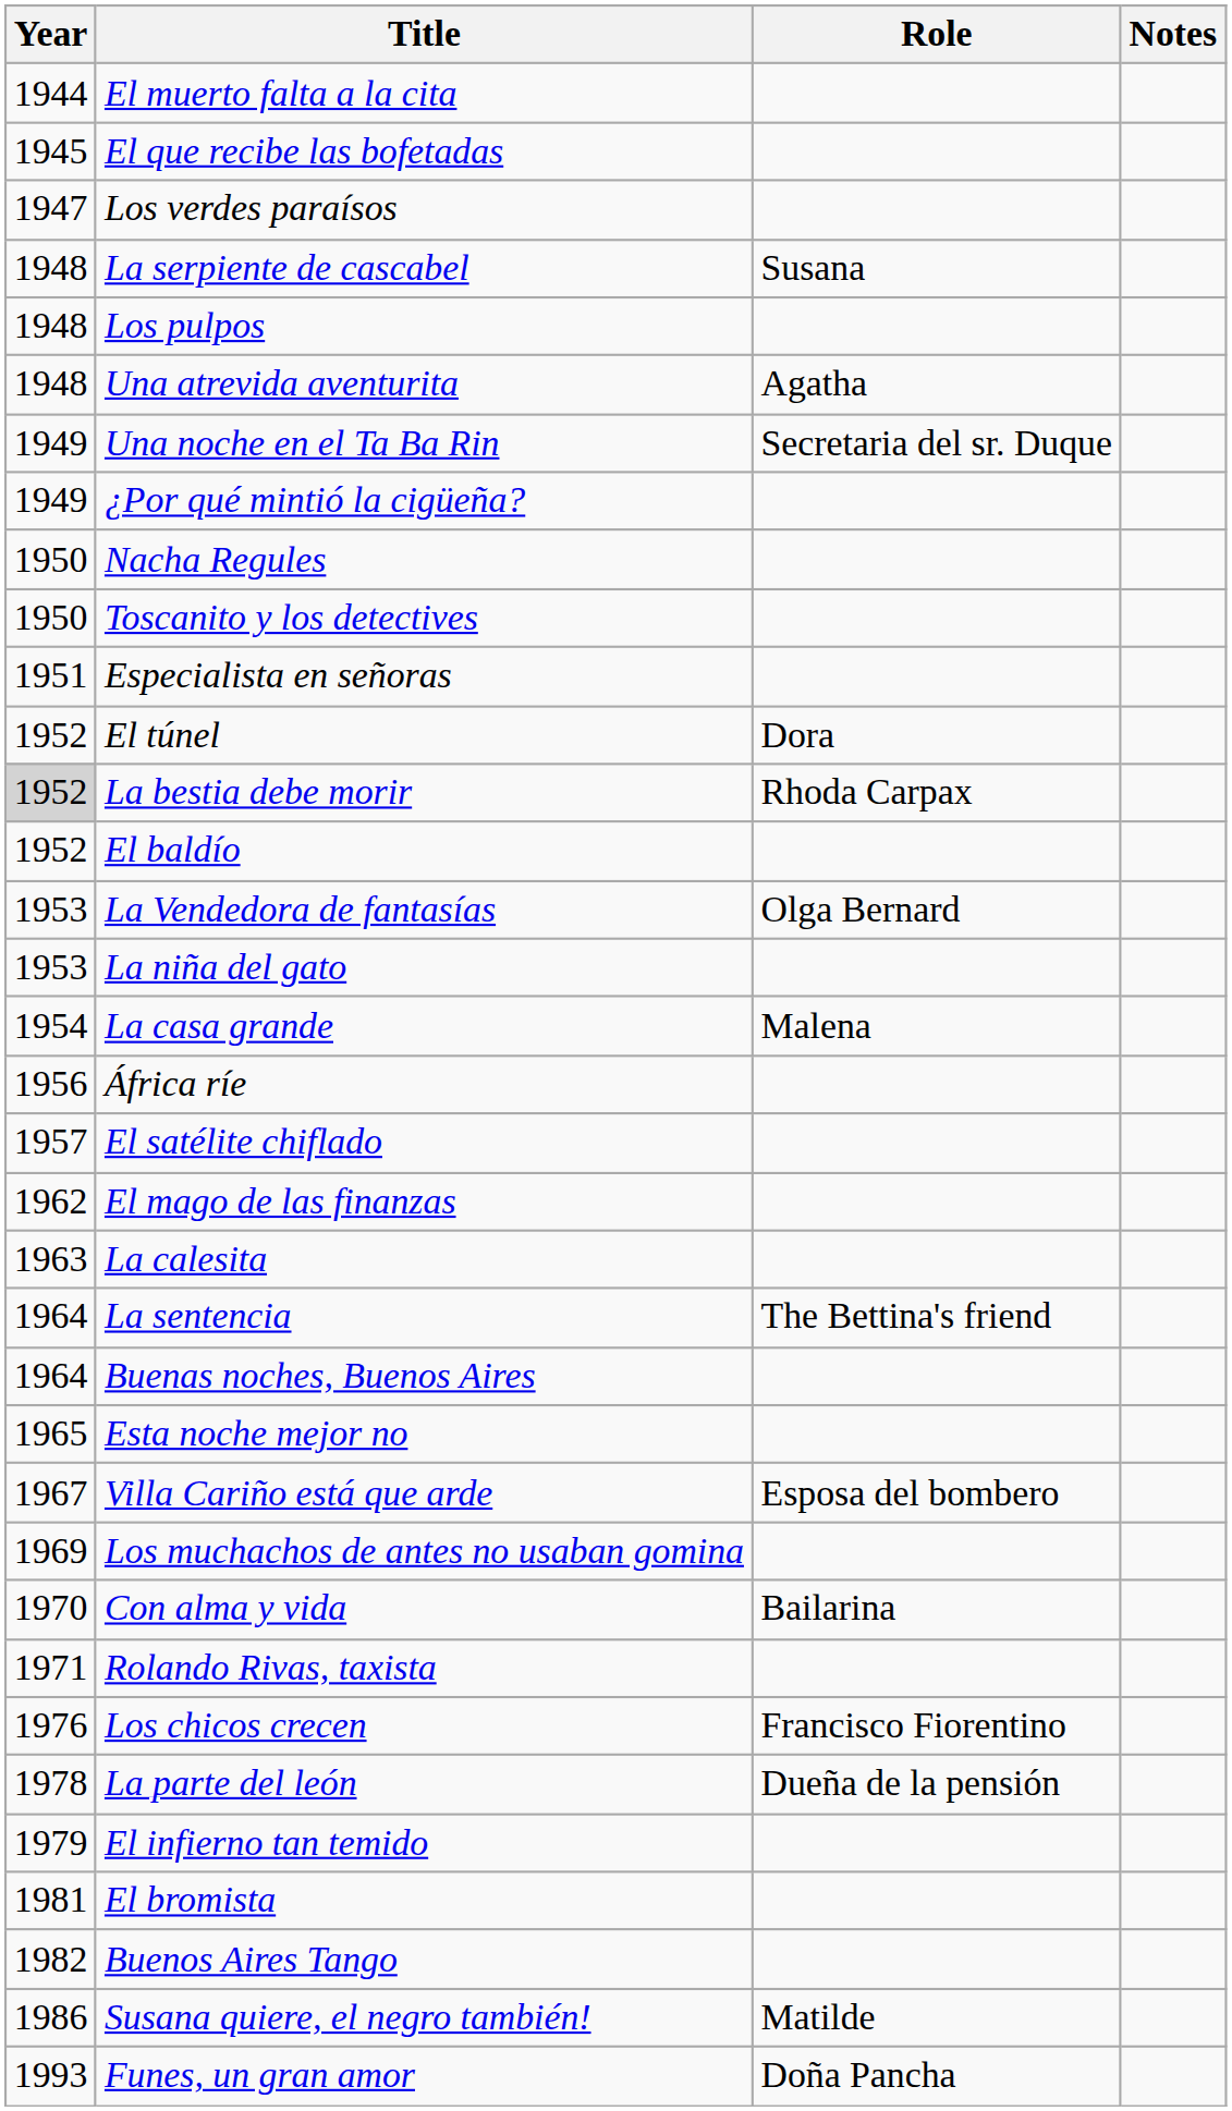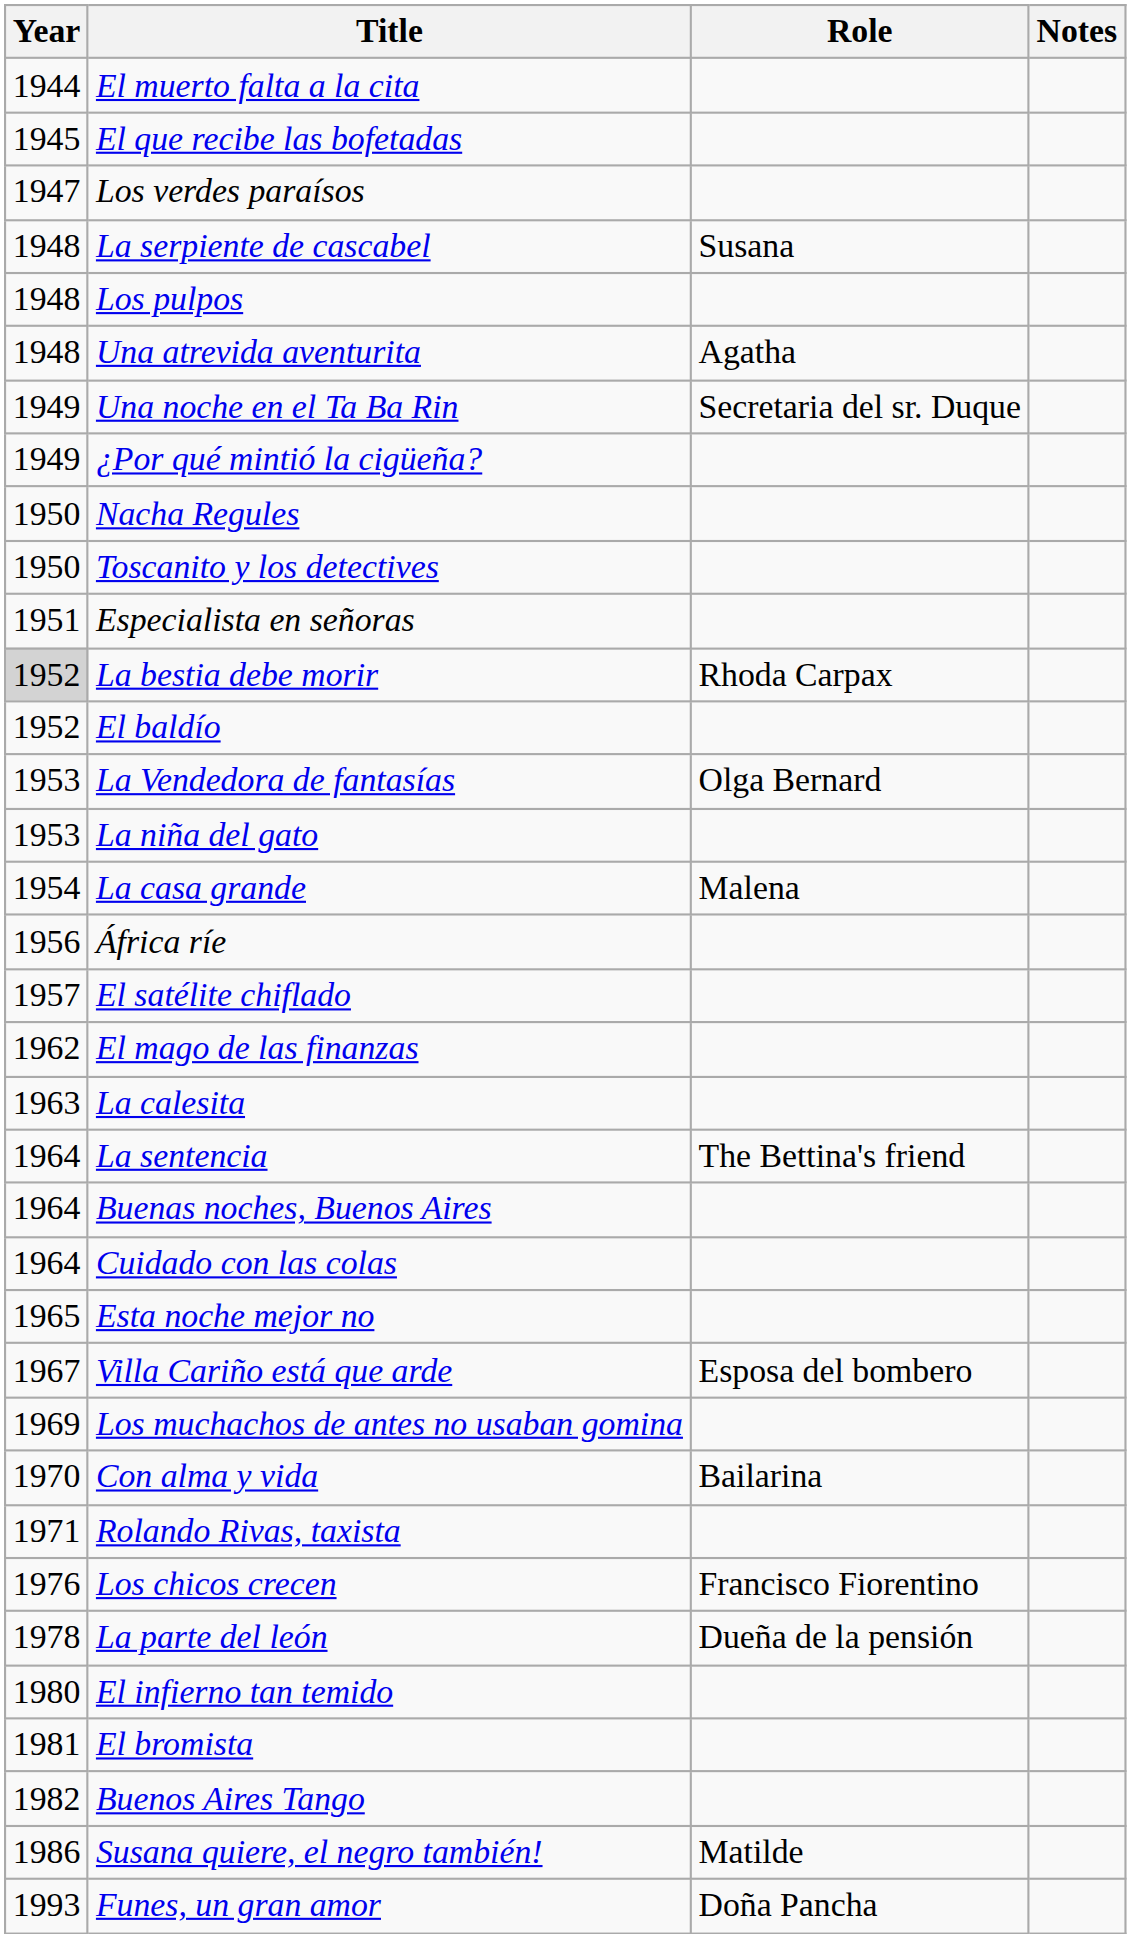 <table class="wikitable">
 <tr>
 <th>Year</th>
 <th>Title</th>
 <th>Role</th>
 <th>Notes</th>
 </tr>
 <tr>
 <td>1944</td>
 <td><em><a href='#'>El muerto falta a la cita</a></em></td>
 <td></td>
 <td></td>
 </tr>
 <tr>
 <td>1945</td>
 <td><em><a href='#'>El que recibe las bofetadas</a></em></td>
 <td></td>
 <td></td>
 </tr>
 <tr>
 <td>1947</td>
 <td><em>Los verdes paraísos</em></td>
 <td></td>
 <td></td>
 </tr>
 <tr>
 <td>1948</td>
 <td><em><a href='#'>La serpiente de cascabel</a></em></td>
 <td>Susana</td>
 <td></td>
 </tr>
 <tr>
 <td>1948</td>
 <td><em><a href='#'>Los pulpos</a></em></td>
 <td></td>
 <td></td>
 </tr>
 <tr>
 <td>1948</td>
 <td><em><a href='#'>Una atrevida aventurita</a></em></td>
 <td>Agatha</td>
 <td></td>
 </tr>
 <tr>
 <td>1949</td>
 <td><em><a href='#'>Una noche en el Ta Ba Rin</a></em></td>
 <td>Secretaria del sr. Duque</td>
 <td></td>
 </tr>
 <tr>
 <td>1949</td>
 <td><em><a href='#'>¿Por qué mintió la cigüeña?</a></em></td>
 <td></td>
 <td></td>
 </tr>
 <tr>
 <td>1950</td>
 <td><em><a href='#'>Nacha Regules</a></em></td>
 <td></td>
 <td></td>
 </tr>
 <tr>
 <td>1950</td>
 <td><em><a href='#'>Toscanito y los detectives</a></em></td>
 <td></td>
 <td></td>
 </tr>
 <tr>
 <td>1951</td>
 <td><em>Especialista en señoras</em></td>
 <td></td>
 <td></td>
 </tr>
 <tr>
-<td>1952</td>
-<td><em>El túnel</em></td>
-<td>Dora</td>
-<td></td>
-</tr>
-<tr>
 <td style="background: lightgrey;">1952</td>
 <td><em><a href='#'>La bestia debe morir</a></em></td>
 <td>Rhoda Carpax</td>
 <td></td>
 </tr>
 <tr>
 <td>1952</td>
 <td><em><a href='#'>El baldío</a></em></td>
 <td></td>
 <td></td>
 </tr>
 <tr>
 <td>1953</td>
 <td><em><a href='#'>La Vendedora de fantasías</a></em></td>
 <td>Olga Bernard</td>
 <td></td>
 </tr>
 <tr>
 <td>1953</td>
 <td><em><a href='#'>La niña del gato</a></em></td>
 <td></td>
 <td></td>
 </tr>
 <tr>
 <td>1954</td>
 <td><em><a href='#'>La casa grande</a></em></td>
 <td>Malena</td>
 <td></td>
 </tr>
 <tr>
 <td>1956</td>
 <td><em>África ríe</em></td>
 <td></td>
 <td></td>
 </tr>
 <tr>
 <td>1957</td>
 <td><em><a href='#'>El satélite chiflado</a></em></td>
 <td></td>
 <td></td>
 </tr>
 <tr>
 <td>1962</td>
 <td><em><a href='#'>El mago de las finanzas</a></em></td>
 <td></td>
 <td></td>
 </tr>
 <tr>
 <td>1963</td>
 <td><em><a href='#'>La calesita</a></em></td>
 <td></td>
 <td></td>
 </tr>
 <tr>
 <td>1964</td>
 <td><em><a href='#'>La sentencia</a></em></td>
 <td>The Bettina's friend</td>
 <td></td>
 </tr>
 <tr>
 <td>1964</td>
 <td><em><a href='#'>Buenas noches, Buenos Aires</a></em></td>
 <td></td>
 <td></td>
 </tr>
 <tr>
+<td>1964</td>
+<td><em><a href='#'>Cuidado con las colas</a></em></td>
+<td></td>
+<td></td>
+</tr>
+<tr>
 <td>1965</td>
 <td><em><a href='#'>Esta noche mejor no</a></em></td>
 <td></td>
 <td></td>
 </tr>
 <tr>
 <td>1967</td>
 <td><em><a href='#'>Villa Cariño está que arde</a></em></td>
 <td>Esposa del bombero</td>
 <td></td>
 </tr>
 <tr>
 <td>1969</td>
 <td><em><a href='#'>Los muchachos de antes no usaban gomina</a></em></td>
 <td></td>
 <td></td>
 </tr>
 <tr>
 <td>1970</td>
 <td><em><a href='#'>Con alma y vida</a></em></td>
 <td>Bailarina</td>
 <td></td>
 </tr>
 <tr>
 <td>1971</td>
 <td><em><a href='#'>Rolando Rivas, taxista</a></em></td>
 <td></td>
 <td></td>
 </tr>
 <tr>
 <td>1976</td>
 <td><em><a href='#'>Los chicos crecen</a></em></td>
 <td>Francisco Fiorentino</td>
 <td></td>
 </tr>
 <tr>
 <td>1978</td>
 <td><em><a href='#'>La parte del león</a></em></td>
 <td>Dueña de la pensión</td>
 <td></td>
 </tr>
 <tr>
-<td>1979</td>
+<td>1980</td>
 <td><em><a href='#'>El infierno tan temido</a></em></td>
 <td></td>
 <td></td>
 </tr>
 <tr>
 <td>1981</td>
 <td><em><a href='#'>El bromista</a></em></td>
 <td></td>
 <td></td>
 </tr>
 <tr>
 <td>1982</td>
 <td><em><a href='#'>Buenos Aires Tango</a></em></td>
 <td></td>
 <td></td>
 </tr>
 <tr>
 <td>1986</td>
 <td><em><a href='#'>Susana quiere, el negro también!</a></em></td>
 <td>Matilde</td>
 <td></td>
 </tr>
 <tr>
 <td>1993</td>
 <td><em><a href='#'>Funes, un gran amor</a></em></td>
 <td>Doña Pancha</td>
 <td></td>
 </tr>
 </table>
